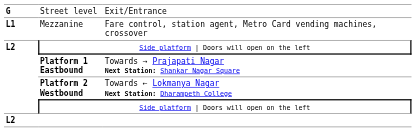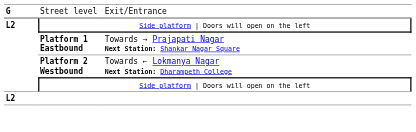 <table table border=0 cellspacing=0 cellpadding=3>
 <tr>
 <td style="border-bottom:solid 1px grey;border-top:solid 1px grey;" width=50 valign=top><strong>G</strong></td>
 <td style="border-top:solid 1px grey;border-bottom:solid 1px grey;" width=100 valign=top>Street level</td>
 <td style="border-top:solid 1px grey;border-bottom:solid 1px grey;" width=500 valign=top>Exit/Entrance</td>
-</tr>
-<tr>
-<td valign=top><strong>L1</strong></td>
-<td valign=top>Mezzanine</td>
-<td valign=top>Fare control, station agent, Metro Card vending machines, crossover<br></td>
 </tr>
 <tr>
 <td style="border-top:solid 1px grey;border-bottom:solid 1px grey;" width=50 rowspan=4 valign=top><strong>L2</strong></td>
 <td style="border-top:solid 1px grey;border-right:solid 2px black;border-left:solid 2px black;border-bottom:solid 2px black;text-align:center;" colspan=2><small><a href='#'>Side platform</a> | Doors will open on the left </small></td>
 </tr>
 <tr>
 <td style="border-bottom:solid 1px grey;" width=100><span><strong>Platform 1</strong><br><strong>Eastbound</strong></span></td>
 <td style="border-bottom:solid 1px grey;" width=500>Towards → <a href='#'>Prajapati Nagar</a><br><small><strong>Next Station:</strong> <a href='#'>Shankar Nagar Square</a></small></td>
 </tr>
 <tr>
 <td><span><strong>Platform 2</strong><br><strong>Westbound</strong></span></td>
 <td>Towards ← <a href='#'>Lokmanya Nagar</a><br><small><strong>Next Station:</strong> <a href='#'>Dharampeth College</a></small></td>
 </tr>
 <tr>
 <td style="border-top:solid 2px black;border-right:solid 2px black;border-left:solid 2px black;border-bottom:solid 1px grey;" colspan=2  align=center><small><a href='#'>Side platform</a> | Doors will open on the left </small></td>
 </tr>
 <tr>
 <td style="border-bottom:solid 1px grey;" width=50 rowspan=2 valign=top><strong>L2</strong></td>
 <td style="border-bottom:solid 1px grey;" width=100></td>
 <td style="border-bottom:solid 1px grey;" width=500></td>
 </tr>
 <tr>
 </tr>
 </table>
